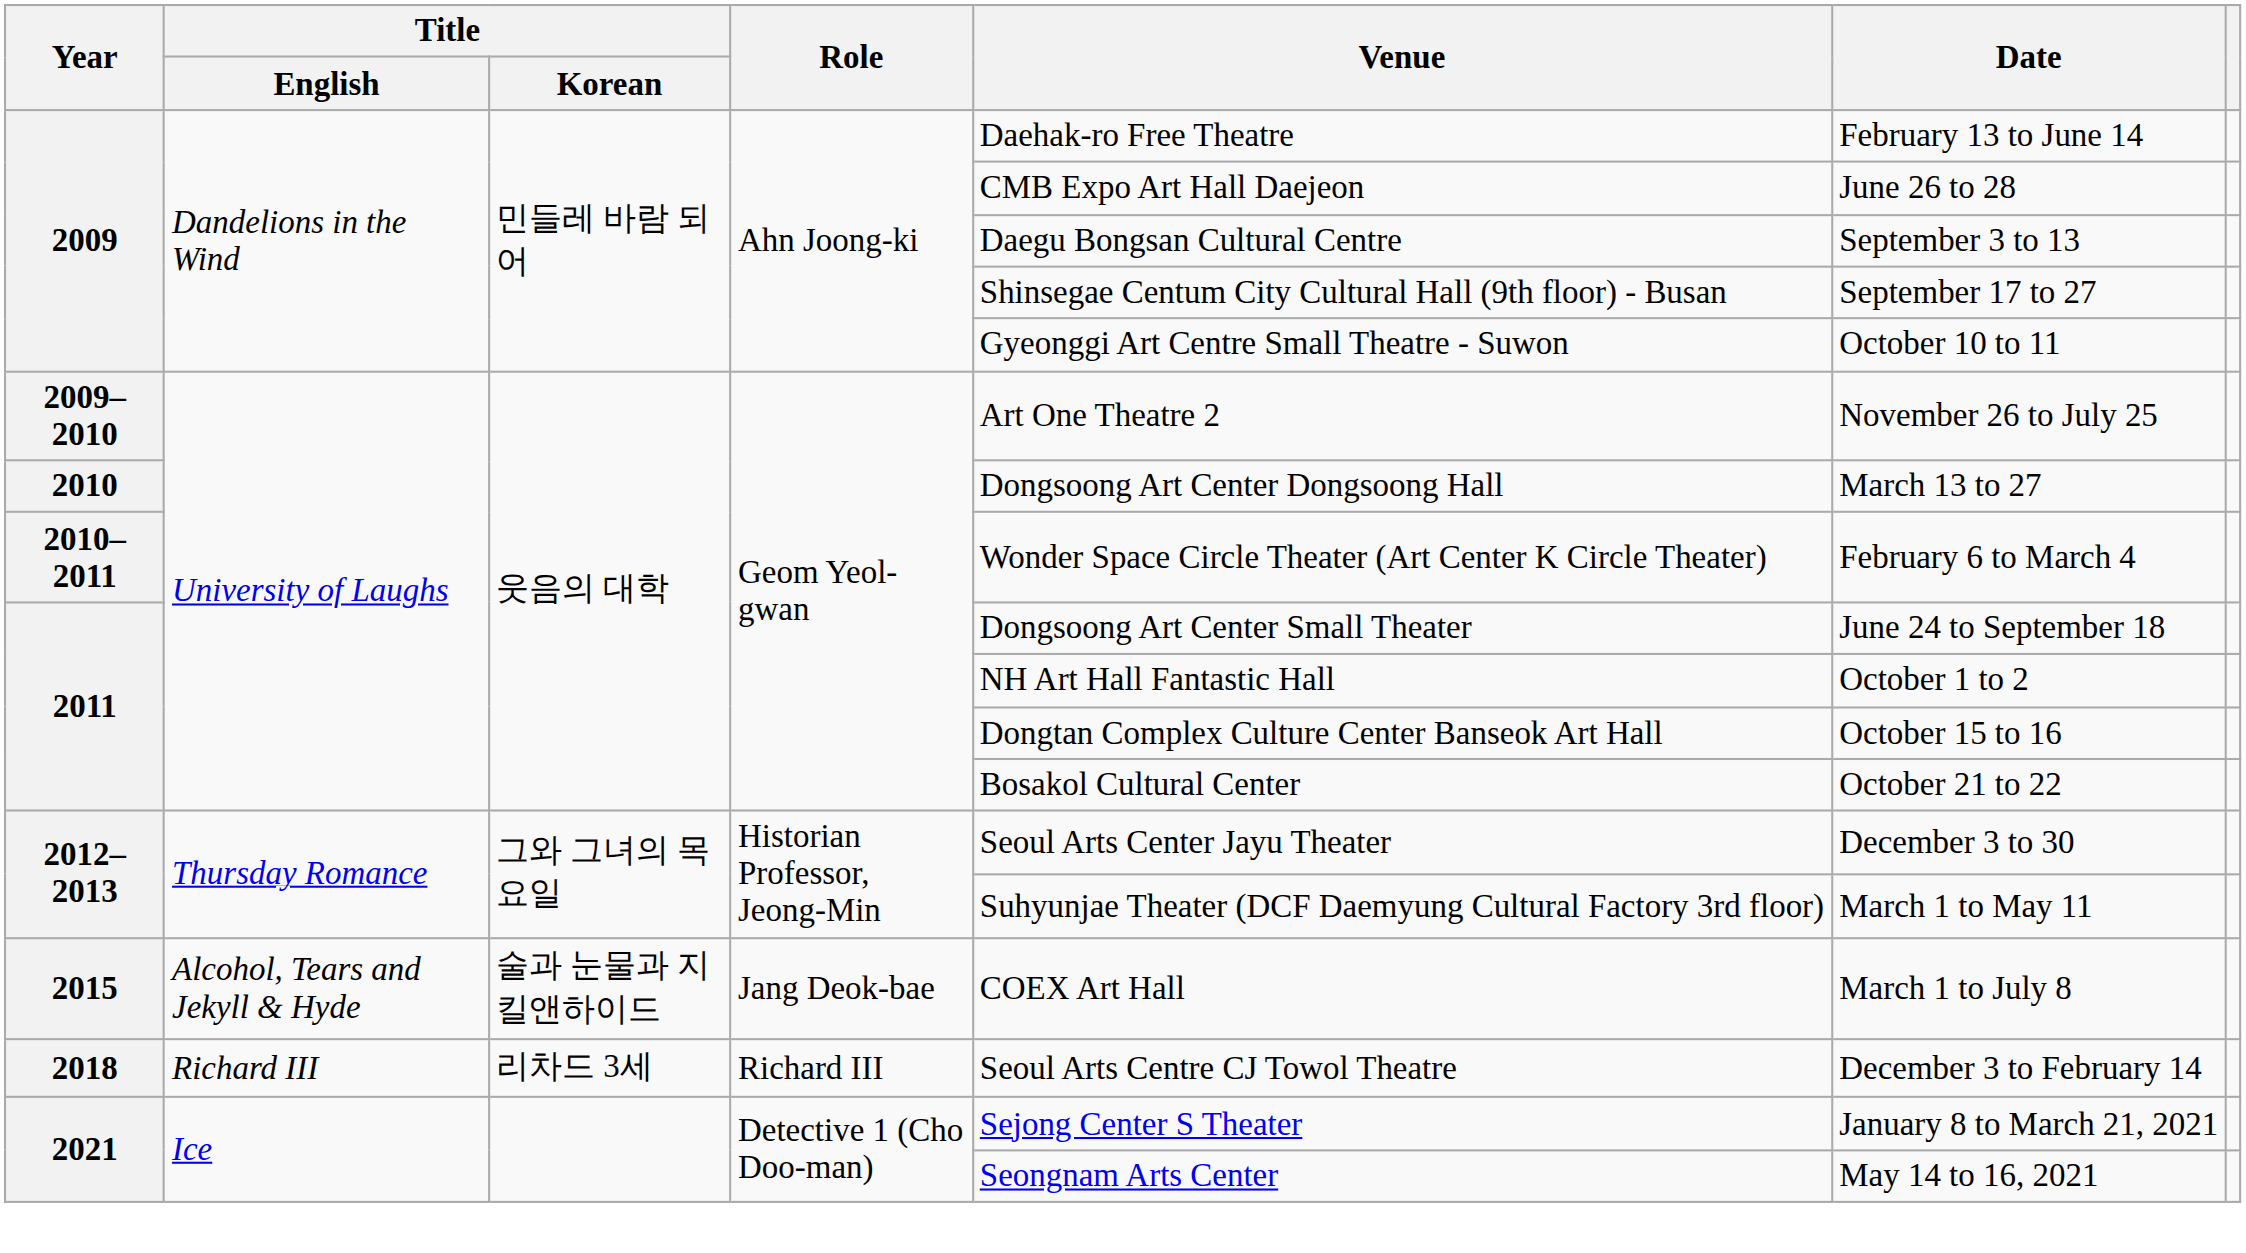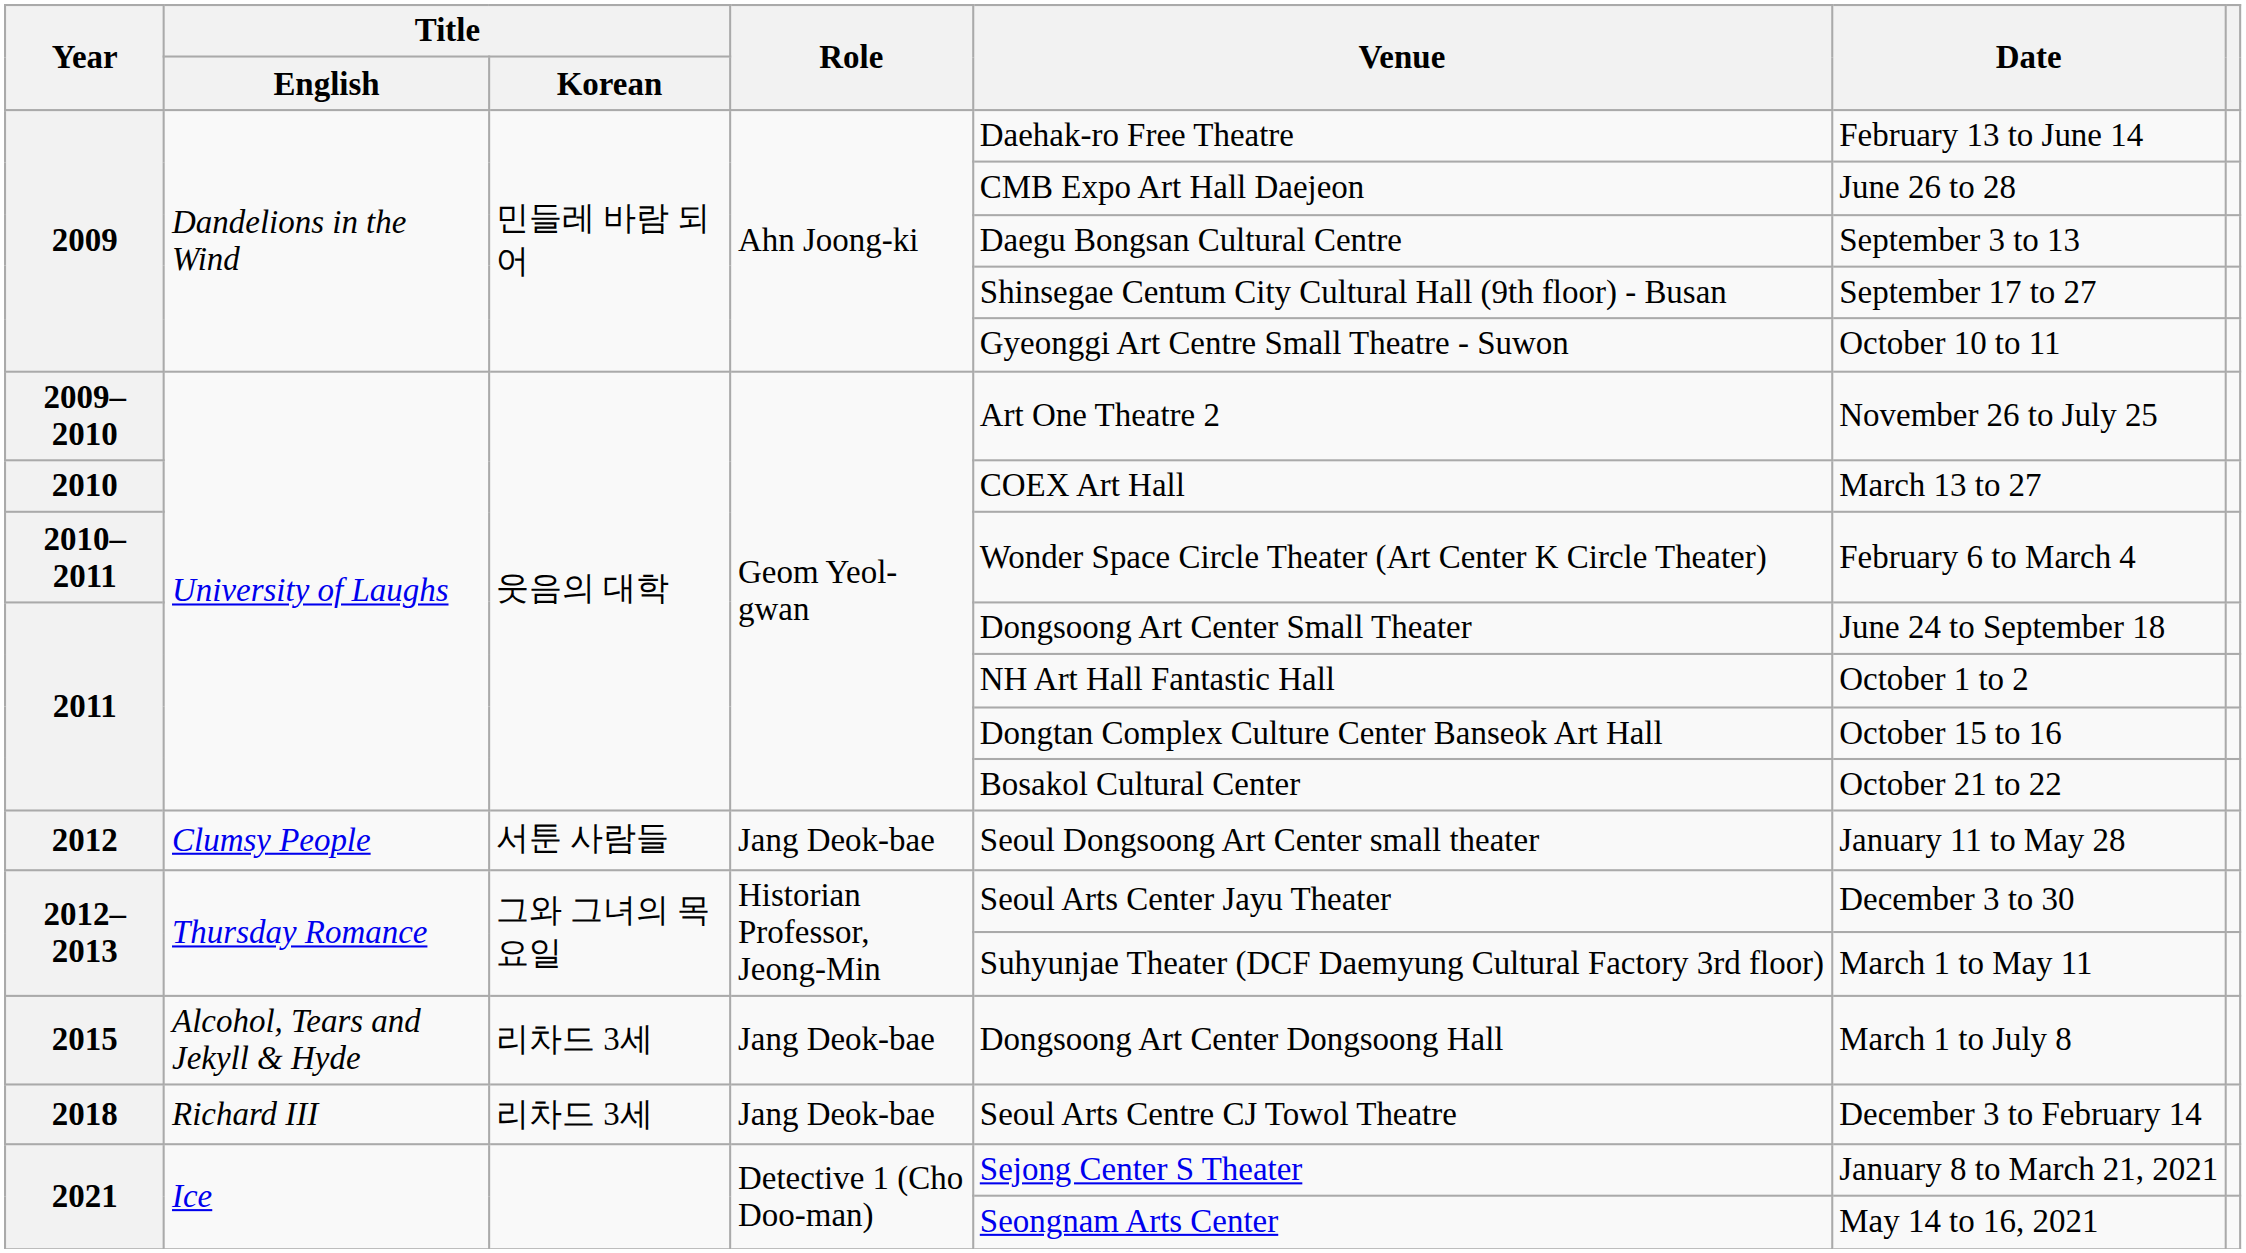 <table class="wikitable sortable plainrowheaders" style="text-align:left; font-size:100%;">
 <tr>
 <th rowspan="2" scope="col" width="70">Year</th>
 <th colspan="2" scope="col">Title</th>
 <th rowspan="2" scope="col" width="110">Role</th>
 <th rowspan="2" scope="col" class="unsortable">Venue</th>
 <th rowspan="2" scope="col">Date</th>
 <th rowspan="2" scope="col" class="unsortable"></th>
 </tr>
 <tr>
 <th width="150">English</th>
 <th width="110">Korean</th>
 </tr>
 <tr>
 <th rowspan="5" scope="row">2009</th>
 <td rowspan="5"><em>Dandelions in the Wind</em></td>
 <td rowspan="5">민들레 바람 되어</td>
 <td rowspan="5">Ahn Joong-ki</td>
 <td>Daehak-ro Free Theatre</td>
 <td>February 13 to June 14</td>
 <td style="text-align:center;"></td>
 </tr>
 <tr>
 <td>CMB Expo Art Hall Daejeon</td>
 <td>June 26 to 28</td>
 <td></td>
 </tr>
 <tr>
 <td>Daegu Bongsan Cultural Centre</td>
 <td>September 3 to 13</td>
 <td></td>
 </tr>
 <tr>
 <td>Shinsegae Centum City Cultural Hall (9th floor) - Busan</td>
 <td>September 17 to 27</td>
 <td></td>
 </tr>
 <tr>
 <td>Gyeonggi Art Centre Small Theatre - Suwon</td>
 <td>October 10 to 11</td>
 <td></td>
 </tr>
 <tr>
 <th scope="row">2009–2010</th>
 <td rowspan="7"><em><a href='#'>University of Laughs</a></em></td>
 <td rowspan="7">웃음의 대학</td>
 <td rowspan="7">Geom Yeol-gwan</td>
 <td>Art One Theatre 2</td>
 <td>November 26 to July 25</td>
 <td style="text-align:center;"></td>
 </tr>
 <tr>
 <th scope="row">2010</th>
-<td>Dongsoong Art Center Dongsoong Hall</td>
+<td>COEX Art Hall</td>
 <td>March 13 to 27</td>
 <td></td>
 </tr>
 <tr>
 <th scope="row">2010–2011</th>
 <td>Wonder Space Circle Theater (Art Center K Circle Theater)</td>
 <td>February 6 to March 4</td>
 <td></td>
 </tr>
 <tr>
 <th rowspan="4" scope="row">2011</th>
 <td>Dongsoong Art Center Small Theater</td>
 <td>June 24 to September 18</td>
 <td></td>
 </tr>
 <tr>
 <td>NH Art Hall Fantastic Hall</td>
 <td>October 1 to 2</td>
 <td></td>
 </tr>
 <tr>
 <td>Dongtan Complex Culture Center Banseok Art Hall</td>
 <td>October 15 to 16</td>
 <td></td>
 </tr>
 <tr>
 <td>Bosakol Cultural Center</td>
 <td>October 21 to 22</td>
 <td></td>
 </tr>
 <tr>
+<th scope="row">2012</th>
+<td><em><a href='#'>Clumsy People</a></em></td>
+<td>서툰 사람들</td>
+<td>Jang Deok-bae</td>
+<td>Seoul Dongsoong Art Center small theater</td>
+<td>January 11 to May 28</td>
+<td></td>
+</tr>
+<tr>
 <th scope="row" rowspan="2">2012–2013</th>
 <td rowspan="2"><em><a href='#'>Thursday Romance</a></em></td>
 <td rowspan="2">그와 그녀의 목요일</td>
 <td rowspan="2">Historian Professor, Jeong-Min</td>
 <td>Seoul Arts Center Jayu Theater</td>
 <td>December 3 to 30</td>
 <td style="text-align:center"></td>
 </tr>
 <tr>
 <td>Suhyunjae Theater (DCF Daemyung Cultural Factory 3rd floor)</td>
 <td>March 1 to May 11</td>
 <td style="text-align:center"></td>
 </tr>
 <tr>
 <th rowspan="1" scope="row">2015</th>
 <td><em>Alcohol, Tears and Jekyll & Hyde</em></td>
-<td>술과 눈물과 지킬앤하이드</td>
+<td>리차드 3세</td>
 <td>Jang Deok-bae</td>
-<td>COEX Art Hall</td>
+<td>Dongsoong Art Center Dongsoong Hall</td>
 <td>March 1 to July 8</td>
 <td style="text-align:center"></td>
 </tr>
 <tr>
 <th scope="row">2018</th>
 <td><em>Richard III</em></td>
 <td>리차드 3세</td>
-<td>Richard III</td>
+<td>Jang Deok-bae</td>
 <td>Seoul Arts Centre CJ Towol Theatre</td>
 <td>December 3 to February 14</td>
 <td style="text-align:center;"></td>
 </tr>
 <tr>
 <th scope="row" rowspan="2">2021</th>
 <td rowspan="2"><em><a href='#'>Ice</a></em></td>
 <td rowspan="2"></td>
 <td rowspan="2">Detective 1 (Cho Doo-man)</td>
 <td><a href='#'>Sejong Center S Theater</a></td>
 <td>January 8 to March 21, 2021</td>
 <td style="text-align:center;"></td>
 </tr>
 <tr>
 <td><a href='#'>Seongnam Arts Center</a></td>
 <td>May 14 to 16, 2021</td>
 <td style="text-align:center;"></td>
 </tr>
 </table>
